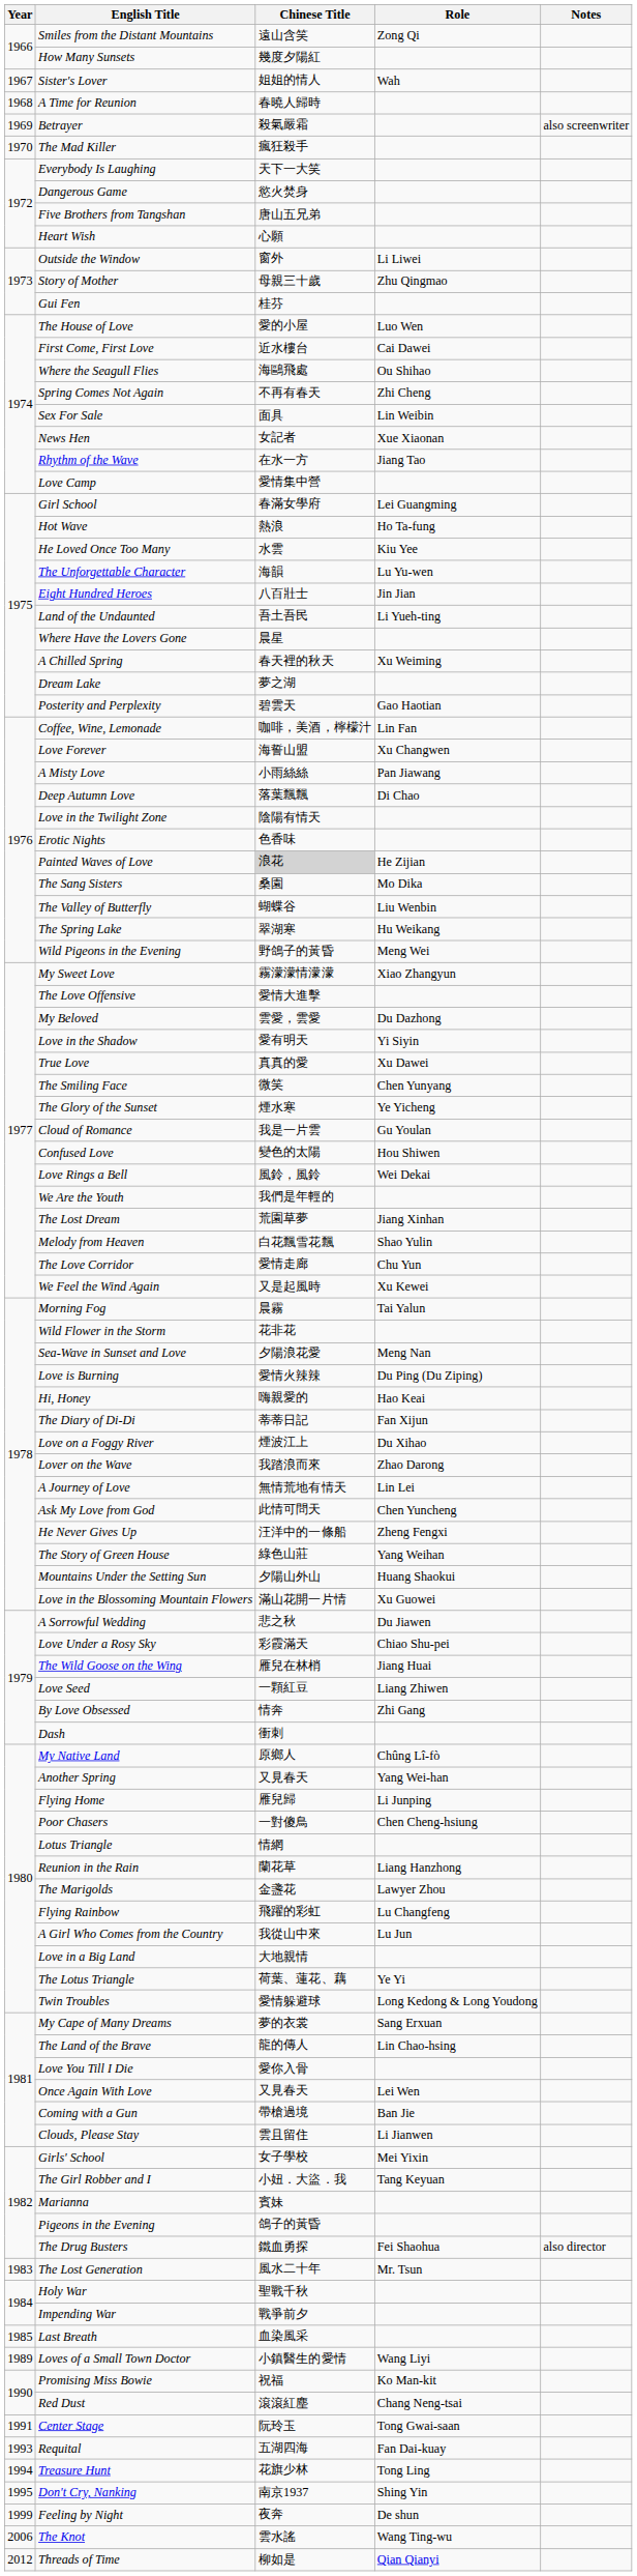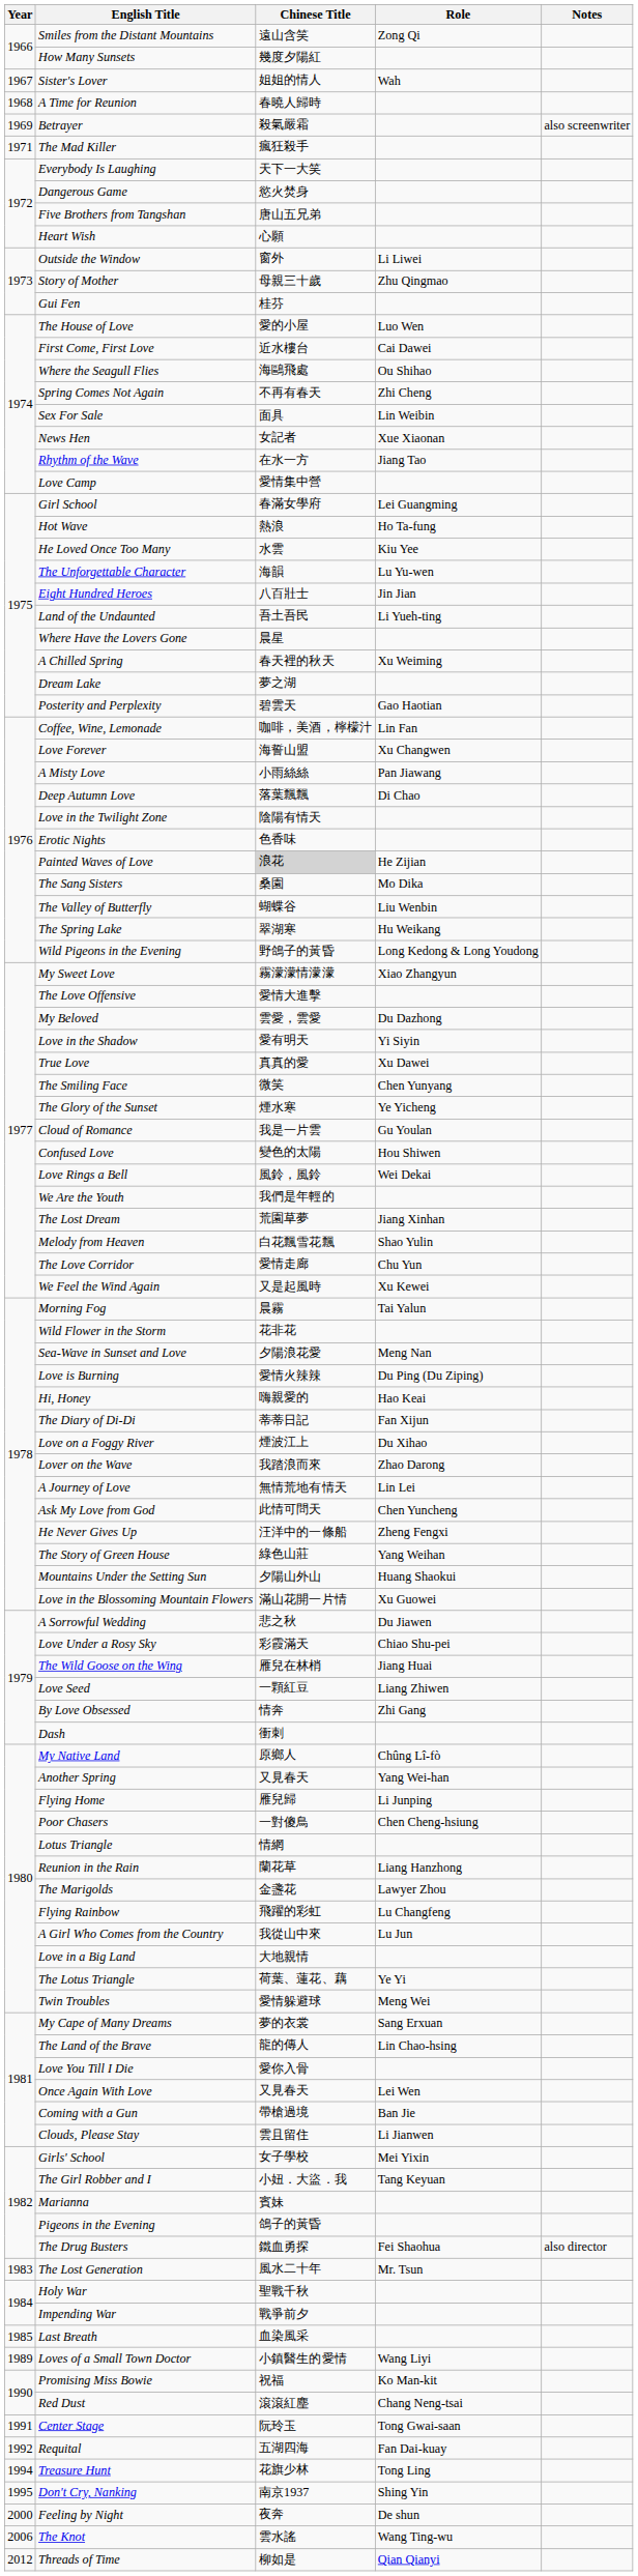 <table class="wikitable sortable">
 <tr>
 <th>Year</th>
 <th>English Title</th>
 <th>Chinese Title</th>
 <th>Role</th>
 <th class="unsortable">Notes</th>
 </tr>
 <tr>
 <td rowspan=2>1966</td>
 <td><em>Smiles from the Distant Mountains</em></td>
 <td>遠山含笑</td>
 <td>Zong Qi</td>
 <td></td>
 </tr>
 <tr>
 <td><em>How Many Sunsets</em></td>
 <td>幾度夕陽紅</td>
 <td></td>
 <td></td>
 </tr>
 <tr>
 <td>1967</td>
 <td><em>Sister's Lover</em></td>
 <td>姐姐的情人</td>
 <td>Wah</td>
 <td></td>
 </tr>
 <tr>
 <td>1968</td>
 <td><em>A Time for Reunion</em></td>
 <td>春曉人歸時</td>
 <td></td>
 <td></td>
 </tr>
 <tr>
 <td>1969</td>
 <td><em>Betrayer</em></td>
 <td>殺氣嚴霜</td>
 <td></td>
 <td>also screenwriter</td>
 </tr>
 <tr>
-<td>1970</td>
+<td>1971</td>
 <td><em>The Mad Killer</em></td>
 <td>瘋狂殺手</td>
 <td></td>
 <td></td>
 </tr>
 <tr>
 <td rowspan=4>1972</td>
 <td><em>Everybody Is Laughing</em></td>
 <td>天下一大笑</td>
 <td></td>
 <td></td>
 </tr>
 <tr>
 <td><em>Dangerous Game</em></td>
 <td>慾火焚身</td>
 <td></td>
 <td></td>
 </tr>
 <tr>
 <td><em>Five Brothers from Tangshan</em></td>
 <td>唐山五兄弟</td>
 <td></td>
 <td></td>
 </tr>
 <tr>
 <td><em>Heart Wish</em></td>
 <td>心願</td>
 <td></td>
 <td></td>
 </tr>
 <tr>
 <td rowspan=3>1973</td>
 <td><em>Outside the Window</em></td>
 <td>窗外</td>
 <td>Li Liwei</td>
 <td></td>
 </tr>
 <tr>
 <td><em>Story of Mother</em></td>
 <td>母親三十歲</td>
 <td>Zhu Qingmao</td>
 <td></td>
 </tr>
 <tr>
 <td><em>Gui Fen</em></td>
 <td>桂芬</td>
 <td></td>
 <td></td>
 </tr>
 <tr>
 <td rowspan=8>1974</td>
 <td><em>The House of Love</em></td>
 <td>愛的小屋</td>
 <td>Luo Wen</td>
 <td></td>
 </tr>
 <tr>
 <td><em>First Come, First Love</em></td>
 <td>近水樓台</td>
 <td>Cai Dawei</td>
 <td></td>
 </tr>
 <tr>
 <td><em>Where the Seagull Flies</em></td>
 <td>海鷗飛處</td>
 <td>Ou Shihao</td>
 <td></td>
 </tr>
 <tr>
 <td><em>Spring Comes Not Again</em></td>
 <td>不再有春天</td>
 <td>Zhi Cheng</td>
 <td></td>
 </tr>
 <tr>
 <td><em>Sex For Sale</em></td>
 <td>面具</td>
 <td>Lin Weibin</td>
 <td></td>
 </tr>
 <tr>
 <td><em>News Hen</em></td>
 <td>女記者</td>
 <td>Xue Xiaonan</td>
 <td></td>
 </tr>
 <tr>
 <td><em><a href='#'>Rhythm of the Wave</a></em></td>
 <td>在水一方</td>
 <td>Jiang Tao</td>
 <td></td>
 </tr>
 <tr>
 <td><em>Love Camp</em></td>
 <td>愛情集中營</td>
 <td></td>
 <td></td>
 </tr>
 <tr>
 <td rowspan=10>1975</td>
 <td><em>Girl School</em></td>
 <td>春滿女學府</td>
 <td>Lei Guangming</td>
 <td></td>
 </tr>
 <tr>
 <td><em>Hot Wave</em></td>
 <td>熱浪</td>
 <td>Ho Ta-fung</td>
 <td></td>
 </tr>
 <tr>
 <td><em>He Loved Once Too Many</em></td>
 <td>水雲</td>
 <td>Kiu Yee</td>
 <td></td>
 </tr>
 <tr>
 <td><em><a href='#'>The Unforgettable Character</a></em></td>
 <td>海韻</td>
 <td>Lu Yu-wen</td>
 <td></td>
 </tr>
 <tr>
 <td><em><a href='#'>Eight Hundred Heroes</a></em></td>
 <td>八百壯士</td>
 <td>Jin Jian</td>
 <td></td>
 </tr>
 <tr>
 <td><em>Land of the Undaunted</em></td>
 <td>吾土吾民</td>
 <td>Li Yueh-ting</td>
 <td></td>
 </tr>
 <tr>
 <td><em>Where Have the Lovers Gone</em></td>
 <td>晨星</td>
 <td></td>
 <td></td>
 </tr>
 <tr>
 <td><em>A Chilled Spring</em></td>
 <td>春天裡的秋天</td>
 <td>Xu Weiming</td>
 <td></td>
 </tr>
 <tr>
 <td><em>Dream Lake</em></td>
 <td>夢之湖</td>
 <td></td>
 <td></td>
 </tr>
 <tr>
 <td><em>Posterity and Perplexity</em></td>
 <td>碧雲天</td>
 <td>Gao Haotian</td>
 <td></td>
 </tr>
 <tr>
 <td rowspan=11>1976</td>
 <td><em>Coffee, Wine, Lemonade</em></td>
 <td>咖啡，美酒，檸檬汁</td>
 <td>Lin Fan</td>
 <td></td>
 </tr>
 <tr>
 <td><em>Love Forever</em></td>
 <td>海誓山盟</td>
 <td>Xu Changwen</td>
 <td></td>
 </tr>
 <tr>
 <td><em>A Misty Love</em></td>
 <td>小雨絲絲</td>
 <td>Pan Jiawang</td>
 <td></td>
 </tr>
 <tr>
 <td><em>Deep Autumn Love</em></td>
 <td>落葉飄飄</td>
 <td>Di Chao</td>
 <td></td>
 </tr>
 <tr>
 <td><em>Love in the Twilight Zone</em></td>
 <td>陰陽有情天</td>
 <td></td>
 <td></td>
 </tr>
 <tr>
 <td><em>Erotic Nights</em></td>
 <td>色香味</td>
 <td></td>
 <td></td>
 </tr>
 <tr>
 <td><em>Painted Waves of Love</em></td>
 <td style="background: lightgrey;">浪花</td>
 <td>He Zijian</td>
 <td></td>
 </tr>
 <tr>
 <td><em>The Sang Sisters</em></td>
 <td>桑園</td>
 <td>Mo Dika</td>
 <td></td>
 </tr>
 <tr>
 <td><em>The Valley of Butterfly</em></td>
 <td>蝴蝶谷</td>
 <td>Liu Wenbin</td>
 <td></td>
 </tr>
 <tr>
 <td><em>The Spring Lake</em></td>
 <td>翠湖寒</td>
 <td>Hu Weikang</td>
 <td></td>
 </tr>
 <tr>
 <td><em>Wild Pigeons in the Evening</em></td>
 <td>野鴿子的黃昏</td>
-<td>Meng Wei</td>
+<td>Long Kedong & Long Youdong</td>
 <td></td>
 </tr>
 <tr>
 <td rowspan=15>1977</td>
 <td><em>My Sweet Love</em></td>
 <td>霧濛濛情濛濛</td>
 <td>Xiao Zhangyun</td>
 <td></td>
 </tr>
 <tr>
 <td><em>The Love Offensive</em></td>
 <td>愛情大進擊</td>
 <td></td>
 <td></td>
 </tr>
 <tr>
 <td><em>My Beloved</em></td>
 <td>雲愛，雲愛</td>
 <td>Du Dazhong</td>
 <td></td>
 </tr>
 <tr>
 <td><em>Love in the Shadow</em></td>
 <td>愛有明天</td>
 <td>Yi Siyin</td>
 <td></td>
 </tr>
 <tr>
 <td><em>True Love</em></td>
 <td>真真的愛</td>
 <td>Xu Dawei</td>
 <td></td>
 </tr>
 <tr>
 <td><em>The Smiling Face</em></td>
 <td>微笑</td>
 <td>Chen Yunyang</td>
 <td></td>
 </tr>
 <tr>
 <td><em>The Glory of the Sunset</em></td>
 <td>煙水寒</td>
 <td>Ye Yicheng</td>
 <td></td>
 </tr>
 <tr>
 <td><em>Cloud of Romance</em></td>
 <td>我是一片雲</td>
 <td>Gu Youlan</td>
 <td></td>
 </tr>
 <tr>
 <td><em>Confused Love</em></td>
 <td>變色的太陽</td>
 <td>Hou Shiwen</td>
 <td></td>
 </tr>
 <tr>
 <td><em>Love Rings a Bell</em></td>
 <td>風鈴，風鈴</td>
 <td>Wei Dekai</td>
 <td></td>
 </tr>
 <tr>
 <td><em>We Are the Youth</em></td>
 <td>我們是年輕的</td>
 <td></td>
 <td></td>
 </tr>
 <tr>
 <td><em>The Lost Dream</em></td>
 <td>荒園草夢</td>
 <td>Jiang Xinhan</td>
 <td></td>
 </tr>
 <tr>
 <td><em>Melody from Heaven</em></td>
 <td>白花飄雪花飄</td>
 <td>Shao Yulin</td>
 <td></td>
 </tr>
 <tr>
 <td><em>The Love Corridor</em></td>
 <td>愛情走廊</td>
 <td>Chu Yun</td>
 <td></td>
 </tr>
 <tr>
 <td><em>We Feel the Wind Again</em></td>
 <td>又是起風時</td>
 <td>Xu Kewei</td>
 <td></td>
 </tr>
 <tr>
 <td rowspan=14>1978</td>
 <td><em>Morning Fog</em></td>
 <td>晨霧</td>
 <td>Tai Yalun</td>
 <td></td>
 </tr>
 <tr>
 <td><em>Wild Flower in the Storm</em></td>
 <td>花非花</td>
 <td></td>
 <td></td>
 </tr>
 <tr>
 <td><em>Sea-Wave in Sunset and Love</em></td>
 <td>夕陽浪花愛</td>
 <td>Meng Nan</td>
 <td></td>
 </tr>
 <tr>
 <td><em>Love is Burning</em></td>
 <td>愛情火辣辣</td>
 <td>Du Ping (Du Ziping)</td>
 <td></td>
 </tr>
 <tr>
 <td><em>Hi, Honey</em></td>
 <td>嗨親愛的</td>
 <td>Hao Keai</td>
 <td></td>
 </tr>
 <tr>
 <td><em>The Diary of Di-Di</em></td>
 <td>蒂蒂日記</td>
 <td>Fan Xijun</td>
 <td></td>
 </tr>
 <tr>
 <td><em>Love on a Foggy River</em></td>
 <td>煙波江上</td>
 <td>Du Xihao</td>
 <td></td>
 </tr>
 <tr>
 <td><em>Lover on the Wave</em></td>
 <td>我踏浪而來</td>
 <td>Zhao Darong</td>
 <td></td>
 </tr>
 <tr>
 <td><em>A Journey of Love</em></td>
 <td>無情荒地有情天</td>
 <td>Lin Lei</td>
 <td></td>
 </tr>
 <tr>
 <td><em>Ask My Love from God</em></td>
 <td>此情可問天</td>
 <td>Chen Yuncheng</td>
 <td></td>
 </tr>
 <tr>
 <td><em>He Never Gives Up</em></td>
 <td>汪洋中的一條船</td>
 <td>Zheng Fengxi</td>
 <td></td>
 </tr>
 <tr>
 <td><em>The Story of Green House</em></td>
 <td>綠色山莊</td>
 <td>Yang Weihan</td>
 <td></td>
 </tr>
 <tr>
 <td><em>Mountains Under the Setting Sun</em></td>
 <td>夕陽山外山</td>
 <td>Huang Shaokui</td>
 <td></td>
 </tr>
 <tr>
 <td><em>Love in the Blossoming Mountain Flowers</em></td>
 <td>滿山花開一片情</td>
 <td>Xu Guowei</td>
 <td></td>
 </tr>
 <tr>
 <td rowspan=6>1979</td>
 <td><em>A Sorrowful Wedding</em></td>
 <td>悲之秋</td>
 <td>Du Jiawen</td>
 <td></td>
 </tr>
 <tr>
 <td><em>Love Under a Rosy Sky</em></td>
 <td>彩霞滿天</td>
 <td>Chiao Shu-pei</td>
 <td></td>
 </tr>
 <tr>
 <td><em><a href='#'>The Wild Goose on the Wing</a></em></td>
 <td>雁兒在林梢</td>
 <td>Jiang Huai</td>
 <td></td>
 </tr>
 <tr>
 <td><em>Love Seed</em></td>
 <td>一顆紅豆</td>
 <td>Liang Zhiwen</td>
 <td></td>
 </tr>
 <tr>
 <td><em>By Love Obsessed</em></td>
 <td>情奔</td>
 <td>Zhi Gang</td>
 <td></td>
 </tr>
 <tr>
 <td><em>Dash</em></td>
 <td>衝刺</td>
 <td></td>
 <td></td>
 </tr>
 <tr>
 <td rowspan="12">1980</td>
 <td><em><a href='#'>My Native Land</a></em></td>
 <td>原鄉人</td>
 <td>Chûng Lî-fò</td>
 <td></td>
 </tr>
 <tr>
 <td><em>Another Spring</em></td>
 <td>又見春天</td>
 <td>Yang Wei-han</td>
 <td></td>
 </tr>
 <tr>
 <td><em>Flying Home</em></td>
 <td>雁兒歸</td>
 <td>Li Junping</td>
 <td></td>
 </tr>
 <tr>
 <td><em>Poor Chasers</em></td>
 <td>一對傻鳥</td>
 <td>Chen Cheng-hsiung</td>
 <td></td>
 </tr>
 <tr>
 <td><em>Lotus Triangle</em></td>
 <td>情網</td>
 <td></td>
 <td></td>
 </tr>
 <tr>
 <td><em>Reunion in the Rain</em></td>
 <td>蘭花草</td>
 <td>Liang Hanzhong</td>
 <td></td>
 </tr>
 <tr>
 <td><em>The Marigolds</em></td>
 <td>金盞花</td>
 <td>Lawyer Zhou</td>
 <td></td>
 </tr>
 <tr>
 <td><em>Flying Rainbow</em></td>
 <td>飛躍的彩虹</td>
 <td>Lu Changfeng</td>
 <td></td>
 </tr>
 <tr>
 <td><em>A Girl Who Comes from the Country</em></td>
 <td>我從山中來</td>
 <td>Lu Jun</td>
 <td></td>
 </tr>
 <tr>
 <td><em>Love in a Big Land</em></td>
 <td>大地親情</td>
 <td></td>
 <td></td>
 </tr>
 <tr>
 <td><em>The Lotus Triangle</em></td>
 <td>荷葉、蓮花、藕</td>
 <td>Ye Yi</td>
 <td></td>
 </tr>
 <tr>
 <td><em>Twin Troubles</em></td>
 <td>愛情躲避球</td>
-<td>Long Kedong & Long Youdong</td>
+<td>Meng Wei</td>
 <td></td>
 </tr>
 <tr>
 <td rowspan="6">1981</td>
 <td><em>My Cape of Many Dreams</em></td>
 <td>夢的衣裳</td>
 <td>Sang Erxuan</td>
 <td></td>
 </tr>
 <tr>
 <td><em>The Land of the Brave</em></td>
 <td>龍的傳人</td>
 <td>Lin Chao-hsing</td>
 <td></td>
 </tr>
 <tr>
 <td><em>Love You Till I Die</em></td>
 <td>愛你入骨</td>
 <td></td>
 <td></td>
 </tr>
 <tr>
 <td><em>Once Again With Love</em></td>
 <td>又見春天</td>
 <td>Lei Wen</td>
 <td></td>
 </tr>
 <tr>
 <td><em>Coming with a Gun</em></td>
 <td>帶槍過境</td>
 <td>Ban Jie</td>
 <td></td>
 </tr>
 <tr>
 <td><em>Clouds, Please Stay</em></td>
 <td>雲且留住</td>
 <td>Li Jianwen</td>
 <td></td>
 </tr>
 <tr>
 <td rowspan=5>1982</td>
 <td><em>Girls' School</em></td>
 <td>女子學校</td>
 <td>Mei Yixin</td>
 <td></td>
 </tr>
 <tr>
 <td><em>The Girl Robber and I</em></td>
 <td>小妞．大盜．我</td>
 <td>Tang Keyuan</td>
 <td></td>
 </tr>
 <tr>
 <td><em>Marianna</em></td>
 <td>賓妹</td>
 <td></td>
 <td></td>
 </tr>
 <tr>
 <td><em>Pigeons in the Evening</em></td>
 <td>鴿子的黃昏</td>
 <td></td>
 <td></td>
 </tr>
 <tr>
 <td><em>The Drug Busters</em></td>
 <td>鐵血勇探</td>
 <td>Fei Shaohua</td>
 <td>also director</td>
 </tr>
 <tr>
 <td>1983</td>
 <td><em>The Lost Generation</em></td>
 <td>風水二十年</td>
 <td>Mr. Tsun</td>
 <td></td>
 </tr>
 <tr>
 <td rowspan=2>1984</td>
 <td><em>Holy War</em></td>
 <td>聖戰千秋</td>
 <td></td>
 <td></td>
 </tr>
 <tr>
 <td><em>Impending War</em></td>
 <td>戰爭前夕</td>
 <td></td>
 <td></td>
 </tr>
 <tr>
 <td>1985</td>
 <td><em>Last Breath</em></td>
 <td>血染風采</td>
 <td></td>
 <td></td>
 </tr>
 <tr>
 <td>1989</td>
 <td><em>Loves of a Small Town Doctor</em></td>
 <td>小鎮醫生的愛情</td>
 <td>Wang Liyi</td>
 <td></td>
 </tr>
 <tr>
 <td rowspan=2>1990</td>
 <td><em>Promising Miss Bowie</em></td>
 <td>祝福</td>
 <td>Ko Man-kit</td>
 <td></td>
 </tr>
 <tr>
 <td><em>Red Dust</em></td>
 <td>滾滾紅塵</td>
 <td>Chang Neng-tsai</td>
 <td></td>
 </tr>
 <tr>
 <td>1991</td>
 <td><em><a href='#'>Center Stage</a></em></td>
 <td>阮玲玉</td>
 <td>Tong Gwai-saan</td>
 <td></td>
 </tr>
 <tr>
-<td>1993</td>
+<td>1992</td>
 <td><em>Requital</em></td>
 <td>五湖四海</td>
 <td>Fan Dai-kuay</td>
 <td></td>
 </tr>
 <tr>
 <td>1994</td>
 <td><em><a href='#'>Treasure Hunt</a></em></td>
 <td>花旗少林</td>
 <td>Tong Ling</td>
 <td></td>
 </tr>
 <tr>
 <td>1995</td>
 <td><em><a href='#'>Don't Cry, Nanking</a></em></td>
 <td>南京1937</td>
 <td>Shing Yin</td>
 <td></td>
 </tr>
 <tr>
-<td>1999</td>
+<td>2000</td>
 <td><em>Feeling by Night</em></td>
 <td>夜奔</td>
 <td>De shun</td>
 <td></td>
 </tr>
 <tr>
 <td>2006</td>
 <td><em><a href='#'>The Knot</a></em></td>
 <td>雲水謠</td>
 <td>Wang Ting-wu</td>
 <td></td>
 </tr>
 <tr>
 <td>2012</td>
 <td><em>Threads of Time</em></td>
 <td>柳如是</td>
 <td><a href='#'>Qian Qianyi</a></td>
 <td></td>
 </tr>
 </table>
